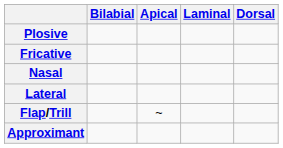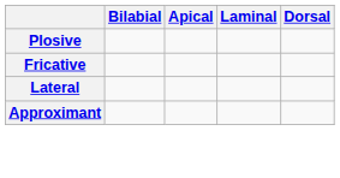 <table class="wikitable" style="text-align: center;">
 <tr>
 <th></th>
 <th><a href='#'>Bilabial</a></th>
 <th><a href='#'>Apical</a></th>
 <th><a href='#'>Laminal</a></th>
 <th><a href='#'>Dorsal</a></th>
 </tr>
 <tr>
 <th><a href='#'>Plosive</a></th>
 <td>  </td>
 <td>  </td>
 <td></td>
 <td></td>
 </tr>
 <tr>
 <th><a href='#'>Fricative</a></th>
 <td></td>
 <td></td>
 <td></td>
 <td></td>
 </tr>
 <tr>
-<th><a href='#'>Nasal</a></th>
-<td></td>
-<td></td>
-<td></td>
-<td></td>
-</tr>
-<tr>
 <th><a href='#'>Lateral</a></th>
 <td></td>
 <td></td>
-<td></td>
-<td></td>
-</tr>
-<tr>
-<th><a href='#'>Flap</a>/<a href='#'>Trill</a></th>
-<td></td>
-<td>~</td>
 <td></td>
 <td></td>
 </tr>
 <tr>
 <th><a href='#'>Approximant</a></th>
 <td></td>
 <td></td>
 <td></td>
 <td></td>
 </tr>
 </table>
